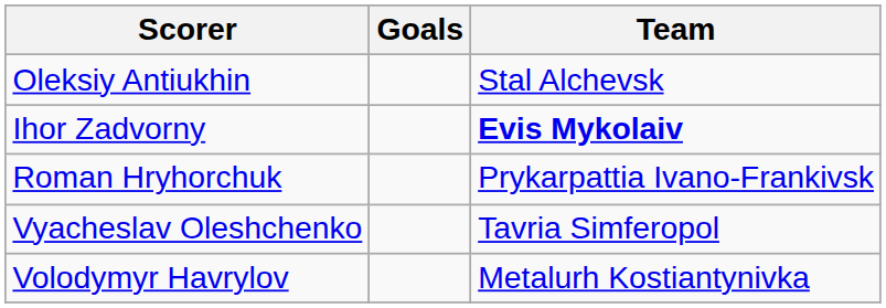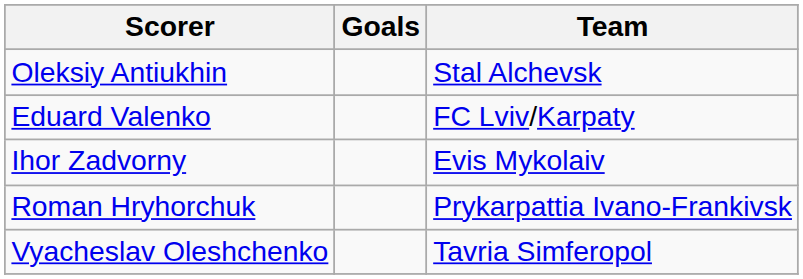 <table class=wikitable>
 <tr>
 <th>Scorer</th>
 <th>Goals</th>
 <th>Team</th>
 </tr>
 <tr>
 <td> <a href='#'>Oleksiy Antiukhin</a></td>
 <td></td>
 <td><a href='#'>Stal Alchevsk</a></td>
 </tr>
 <tr>
+<td> <a href='#'>Eduard Valenko</a></td>
+<td></td>
+<td><a href='#'>FC Lviv</a>/<a href='#'>Karpaty</a></td>
+</tr>
+<tr>
 <td> <a href='#'>Ihor Zadvorny</a></td>
 <td></td>
-<td><strong><a href='#'>Evis Mykolaiv</a></strong></td>
+<td><a href='#'>Evis Mykolaiv</a></td>
 </tr>
 <tr>
 <td> <a href='#'>Roman Hryhorchuk</a></td>
 <td></td>
 <td><a href='#'>Prykarpattia Ivano-Frankivsk</a></td>
 </tr>
 <tr>
 <td> <a href='#'>Vyacheslav Oleshchenko</a></td>
 <td></td>
 <td><a href='#'>Tavria Simferopol</a></td>
 </tr>
-<tr>
-<td> <a href='#'>Volodymyr Havrylov</a></td>
-<td></td>
-<td><a href='#'>Metalurh Kostiantynivka</a></td>
-</tr>
 </table>
